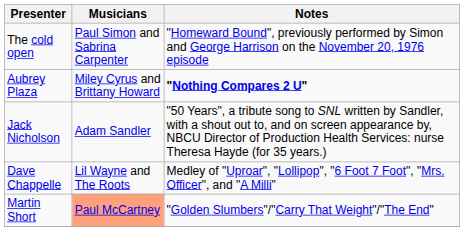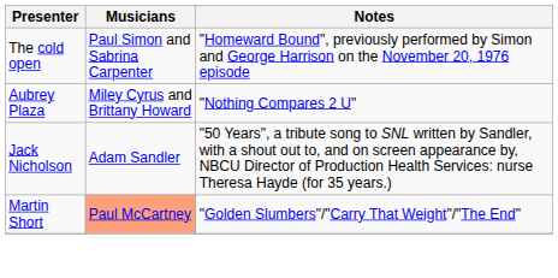 <table class="wikitable">
 <tr>
 <th scope="col">Presenter</th>
 <th scope="col">Musicians</th>
 <th scope="col">Notes</th>
 </tr>
 <tr>
 <td>The <a href='#'>cold open</a></td>
 <td><a href='#'>Paul Simon</a> and <a href='#'>Sabrina Carpenter</a></td>
 <td>"<a href='#'>Homeward Bound</a>", previously performed by Simon and <a href='#'>George Harrison</a> on the <a href='#'>November 20, 1976 episode</a></td>
 </tr>
 <tr>
 <td><a href='#'>Aubrey Plaza</a></td>
 <td><a href='#'>Miley Cyrus</a> and <a href='#'>Brittany Howard</a></td>
-<td><strong>"<a href='#'>Nothing Compares 2 U</a>"</strong></td>
+<td>"<a href='#'>Nothing Compares 2 U</a>"</td>
 </tr>
 <tr>
 <td><a href='#'>Jack Nicholson</a></td>
 <td><a href='#'>Adam Sandler</a></td>
 <td>"50 Years", a tribute song to <em>SNL</em> written by Sandler, with a shout out to, and on screen appearance by, NBCU Director of Production Health Services: nurse Theresa Hayde (for 35 years.)</td>
-</tr>
-<tr>
-<td><a href='#'>Dave Chappelle</a></td>
-<td><a href='#'>Lil Wayne</a> and <a href='#'>The Roots</a></td>
-<td>Medley of "<a href='#'>Uproar</a>", "<a href='#'>Lollipop</a>", "<a href='#'>6 Foot 7 Foot</a>", "<a href='#'>Mrs. Officer</a>", and "<a href='#'>A Milli</a>"</td>
 </tr>
 <tr>
 <td><a href='#'>Martin Short</a></td>
 <td style="background: lightsalmon;"><a href='#'>Paul McCartney</a></td>
 <td>"<a href='#'>Golden Slumbers</a>"/"<a href='#'>Carry That Weight</a>"/"<a href='#'>The End</a>"</td>
 </tr>
 <tr>
 </tr>
 </table>
